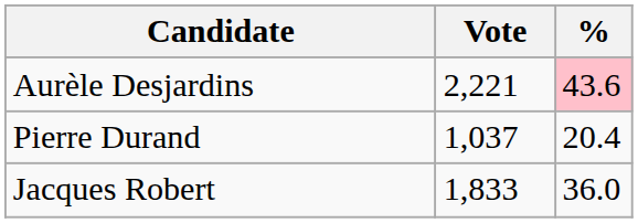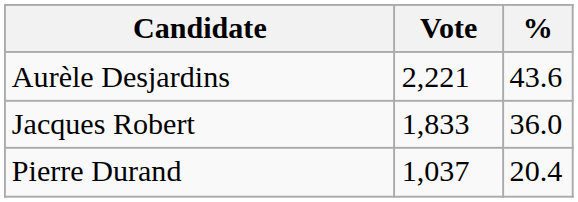 <table class="wikitable">
 <tr>
 <th bgcolor="#DDDDFF" width="200px">Candidate</th>
 <th bgcolor="#DDDDFF" width="50px">Vote</th>
 <th bgcolor="#DDDDFF" width="30px">%</th>
 </tr>
 <tr>
 <td>Aurèle Desjardins</td>
 <td>2,221</td>
-<td style="background: pink;">43.6</td>
+<td>43.6</td>
+</tr>
+<tr>
+<td>Jacques Robert</td>
+<td>1,833</td>
+<td>36.0</td>
 </tr>
 <tr>
 <td>Pierre Durand</td>
 <td>1,037</td>
 <td>20.4</td>
 </tr>
-<tr>
-<td>Jacques Robert</td>
-<td>1,833</td>
-<td>36.0</td>
-</tr>
 </table>
